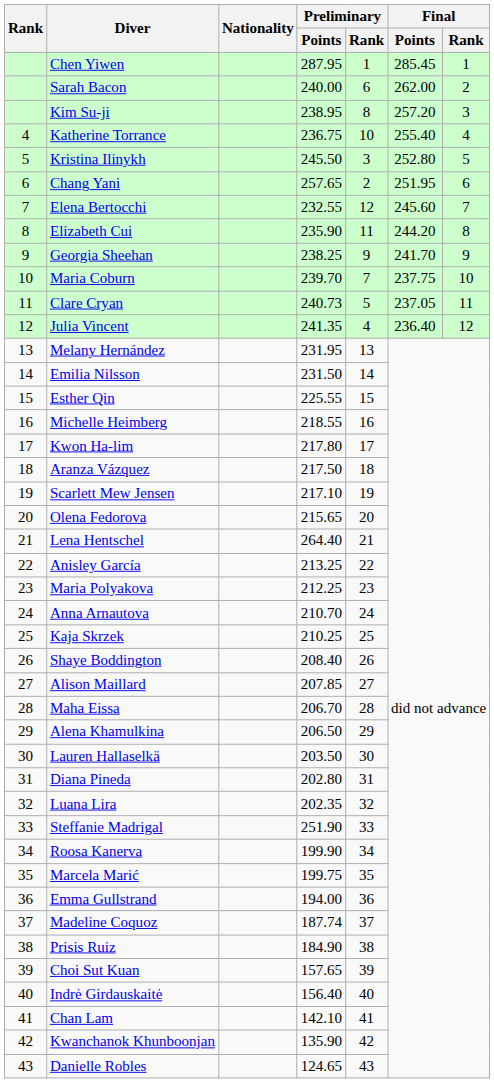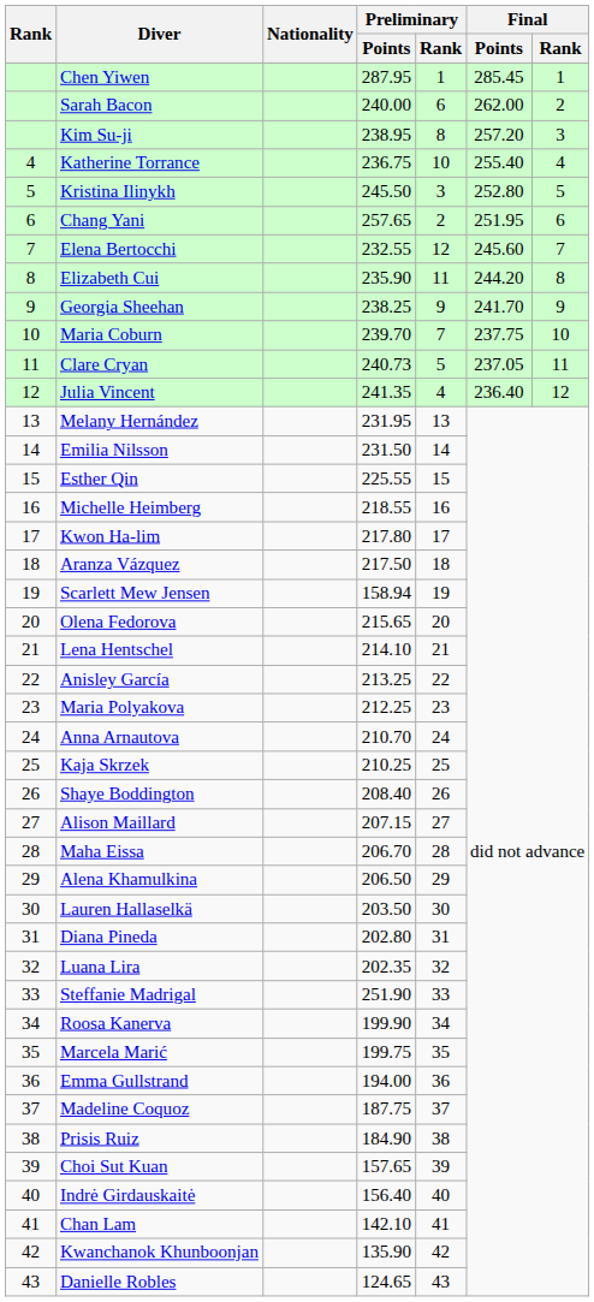 <table class="wikitable sortable" style="text-align:center">
 <tr>
 <th rowspan=2>Rank</th>
 <th rowspan=2>Diver</th>
 <th rowspan=2>Nationality</th>
 <th colspan=2>Preliminary</th>
 <th colspan=2>Final</th>
 </tr>
 <tr>
 <th>Points</th>
 <th>Rank</th>
 <th>Points</th>
 <th>Rank</th>
 </tr>
 <tr bgcolor=ccffcc>
 <td></td>
 <td align=left><a href='#'>Chen Yiwen</a></td>
 <td align=left></td>
 <td>287.95</td>
 <td>1</td>
 <td>285.45</td>
 <td>1</td>
 </tr>
 <tr bgcolor=ccffcc>
 <td></td>
 <td align=left><a href='#'>Sarah Bacon</a></td>
 <td align=left></td>
 <td>240.00</td>
 <td>6</td>
 <td>262.00</td>
 <td>2</td>
 </tr>
 <tr bgcolor=ccffcc>
 <td></td>
 <td align=left><a href='#'>Kim Su-ji</a></td>
 <td align=left></td>
 <td>238.95</td>
 <td>8</td>
 <td>257.20</td>
 <td>3</td>
 </tr>
 <tr bgcolor=ccffcc>
 <td>4</td>
 <td align=left><a href='#'>Katherine Torrance</a></td>
 <td align=left></td>
 <td>236.75</td>
 <td>10</td>
 <td>255.40</td>
 <td>4</td>
 </tr>
 <tr bgcolor=ccffcc>
 <td>5</td>
 <td align=left><a href='#'>Kristina Ilinykh</a></td>
 <td align=left></td>
 <td>245.50</td>
 <td>3</td>
 <td>252.80</td>
 <td>5</td>
 </tr>
 <tr bgcolor=ccffcc>
 <td>6</td>
 <td align=left><a href='#'>Chang Yani</a></td>
 <td align=left></td>
 <td>257.65</td>
 <td>2</td>
 <td>251.95</td>
 <td>6</td>
 </tr>
 <tr bgcolor=ccffcc>
 <td>7</td>
 <td align=left><a href='#'>Elena Bertocchi</a></td>
 <td align=left></td>
 <td>232.55</td>
 <td>12</td>
 <td>245.60</td>
 <td>7</td>
 </tr>
 <tr bgcolor=ccffcc>
 <td>8</td>
 <td align=left><a href='#'>Elizabeth Cui</a></td>
 <td align=left></td>
 <td>235.90</td>
 <td>11</td>
 <td>244.20</td>
 <td>8</td>
 </tr>
 <tr bgcolor=ccffcc>
 <td>9</td>
 <td align=left><a href='#'>Georgia Sheehan</a></td>
 <td align=left></td>
 <td>238.25</td>
 <td>9</td>
 <td>241.70</td>
 <td>9</td>
 </tr>
 <tr bgcolor=ccffcc>
 <td>10</td>
 <td align=left><a href='#'>Maria Coburn</a></td>
 <td align=left></td>
 <td>239.70</td>
 <td>7</td>
 <td>237.75</td>
 <td>10</td>
 </tr>
 <tr bgcolor=ccffcc>
 <td>11</td>
 <td align=left><a href='#'>Clare Cryan</a></td>
 <td align=left></td>
 <td>240.73</td>
 <td>5</td>
 <td>237.05</td>
 <td>11</td>
 </tr>
 <tr bgcolor=ccffcc>
 <td>12</td>
 <td align=left><a href='#'>Julia Vincent</a></td>
 <td align=left></td>
 <td>241.35</td>
 <td>4</td>
 <td>236.40</td>
 <td>12</td>
 </tr>
 <tr>
 <td>13</td>
 <td align=left><a href='#'>Melany Hernández</a></td>
 <td align=left></td>
 <td>231.95</td>
 <td>13</td>
 <td colspan=2 rowspan=31>did not advance</td>
 </tr>
 <tr>
 <td>14</td>
 <td align=left><a href='#'>Emilia Nilsson</a></td>
 <td align=left></td>
 <td>231.50</td>
 <td>14</td>
 </tr>
 <tr>
 <td>15</td>
 <td align=left><a href='#'>Esther Qin</a></td>
 <td align=left></td>
 <td>225.55</td>
 <td>15</td>
 </tr>
 <tr>
 <td>16</td>
 <td align=left><a href='#'>Michelle Heimberg</a></td>
 <td align=left></td>
 <td>218.55</td>
 <td>16</td>
 </tr>
 <tr>
 <td>17</td>
 <td align=left><a href='#'>Kwon Ha-lim</a></td>
 <td align=left></td>
 <td>217.80</td>
 <td>17</td>
 </tr>
 <tr>
 <td>18</td>
 <td align=left><a href='#'>Aranza Vázquez</a></td>
 <td align=left></td>
 <td>217.50</td>
 <td>18</td>
 </tr>
 <tr>
 <td>19</td>
 <td align=left><a href='#'>Scarlett Mew Jensen</a></td>
 <td align=left></td>
-<td>217.10</td>
+<td>158.94</td>
 <td>19</td>
 </tr>
 <tr>
 <td>20</td>
 <td align=left><a href='#'>Olena Fedorova</a></td>
 <td align=left></td>
 <td>215.65</td>
 <td>20</td>
 </tr>
 <tr>
 <td>21</td>
 <td align=left><a href='#'>Lena Hentschel</a></td>
 <td align=left></td>
-<td>264.40</td>
+<td>214.10</td>
 <td>21</td>
 </tr>
 <tr>
 <td>22</td>
 <td align=left><a href='#'>Anisley García</a></td>
 <td align=left></td>
 <td>213.25</td>
 <td>22</td>
 </tr>
 <tr>
 <td>23</td>
 <td align=left><a href='#'>Maria Polyakova</a></td>
 <td align=left></td>
 <td>212.25</td>
 <td>23</td>
 </tr>
 <tr>
 <td>24</td>
 <td align=left><a href='#'>Anna Arnautova</a></td>
 <td align=left></td>
 <td>210.70</td>
 <td>24</td>
 </tr>
 <tr>
 <td>25</td>
 <td align=left><a href='#'>Kaja Skrzek</a></td>
 <td align=left></td>
 <td>210.25</td>
 <td>25</td>
 </tr>
 <tr>
 <td>26</td>
 <td align=left><a href='#'>Shaye Boddington</a></td>
 <td align=left></td>
 <td>208.40</td>
 <td>26</td>
 </tr>
 <tr>
 <td>27</td>
 <td align=left><a href='#'>Alison Maillard</a></td>
 <td align=left></td>
-<td>207.85</td>
+<td>207.15</td>
 <td>27</td>
 </tr>
 <tr>
 <td>28</td>
 <td align=left><a href='#'>Maha Eissa</a></td>
 <td align=left></td>
 <td>206.70</td>
 <td>28</td>
 </tr>
 <tr>
 <td>29</td>
 <td align=left><a href='#'>Alena Khamulkina</a></td>
 <td align=left></td>
 <td>206.50</td>
 <td>29</td>
 </tr>
 <tr>
 <td>30</td>
 <td align=left><a href='#'>Lauren Hallaselkä</a></td>
 <td align=left></td>
 <td>203.50</td>
 <td>30</td>
 </tr>
 <tr>
 <td>31</td>
 <td align=left><a href='#'>Diana Pineda</a></td>
 <td align=left></td>
 <td>202.80</td>
 <td>31</td>
 </tr>
 <tr>
 <td>32</td>
 <td align=left><a href='#'>Luana Lira</a></td>
 <td align=left></td>
 <td>202.35</td>
 <td>32</td>
 </tr>
 <tr>
 <td>33</td>
 <td align=left><a href='#'>Steffanie Madrigal</a></td>
 <td align=left></td>
 <td>251.90</td>
 <td>33</td>
 </tr>
 <tr>
 <td>34</td>
 <td align=left><a href='#'>Roosa Kanerva</a></td>
 <td align=left></td>
 <td>199.90</td>
 <td>34</td>
 </tr>
 <tr>
 <td>35</td>
 <td align=left><a href='#'>Marcela Marić</a></td>
 <td align=left></td>
 <td>199.75</td>
 <td>35</td>
 </tr>
 <tr>
 <td>36</td>
 <td align=left><a href='#'>Emma Gullstrand</a></td>
 <td align=left></td>
 <td>194.00</td>
 <td>36</td>
 </tr>
 <tr>
 <td>37</td>
 <td align=left><a href='#'>Madeline Coquoz</a></td>
 <td align=left></td>
-<td>187.74</td>
+<td>187.75</td>
 <td>37</td>
 </tr>
 <tr>
 <td>38</td>
 <td align=left><a href='#'>Prisis Ruiz</a></td>
 <td align=left></td>
 <td>184.90</td>
 <td>38</td>
 </tr>
 <tr>
 <td>39</td>
 <td align=left><a href='#'>Choi Sut Kuan</a></td>
 <td align=left></td>
 <td>157.65</td>
 <td>39</td>
 </tr>
 <tr>
 <td>40</td>
 <td align=left><a href='#'>Indrė Girdauskaitė</a></td>
 <td align=left></td>
 <td>156.40</td>
 <td>40</td>
 </tr>
 <tr>
 <td>41</td>
 <td align=left><a href='#'>Chan Lam</a></td>
 <td align=left></td>
 <td>142.10</td>
 <td>41</td>
 </tr>
 <tr>
 <td>42</td>
 <td align=left><a href='#'>Kwanchanok Khunboonjan</a></td>
 <td align=left></td>
 <td>135.90</td>
 <td>42</td>
 </tr>
 <tr>
 <td>43</td>
 <td align=left><a href='#'>Danielle Robles</a></td>
 <td align=left></td>
 <td>124.65</td>
 <td>43</td>
 </tr>
 </table>
